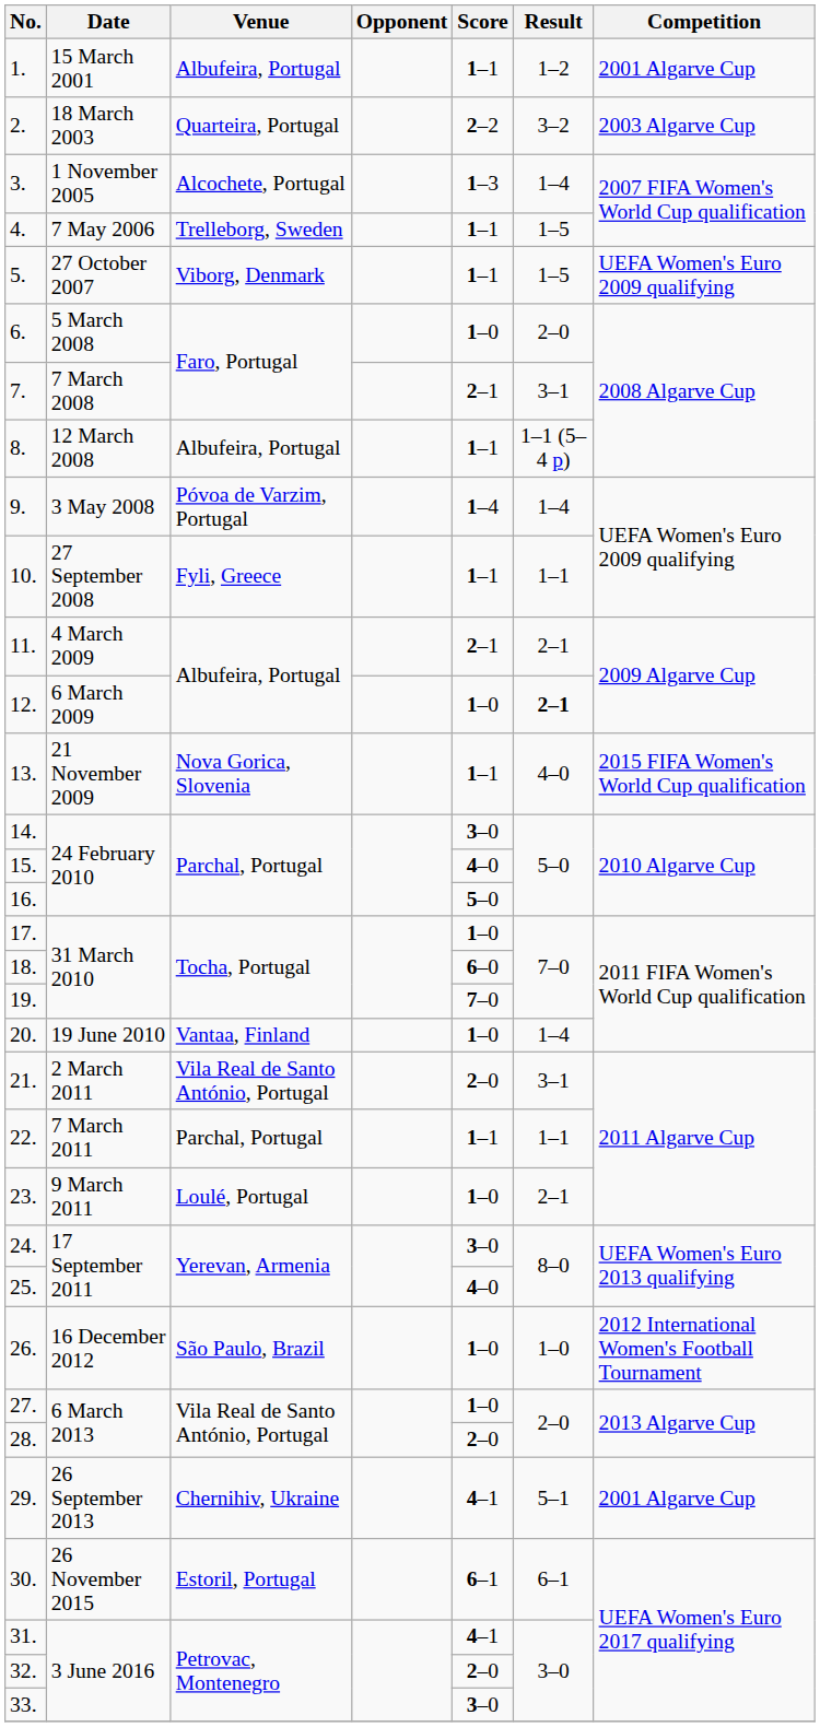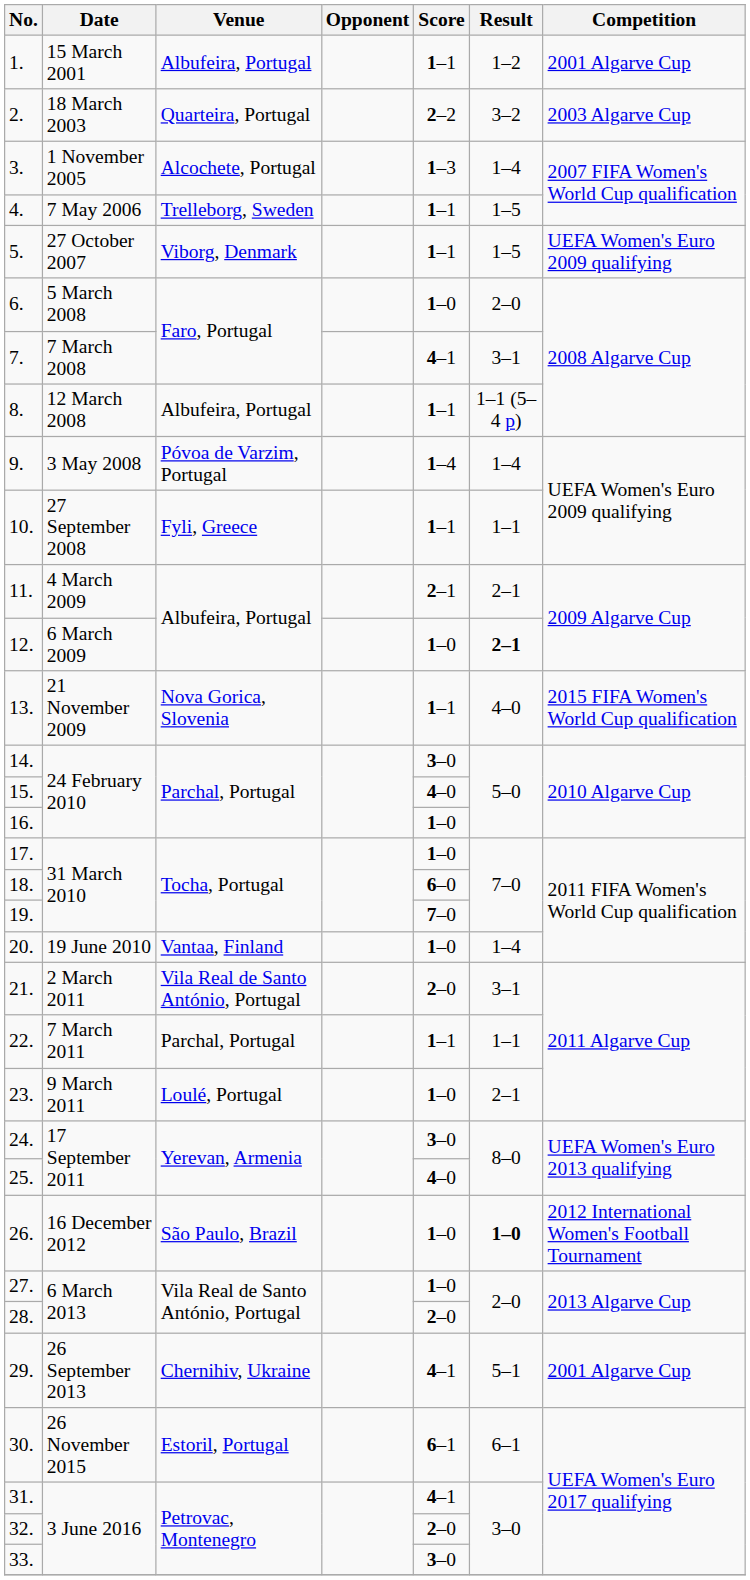 <table class="wikitable">
 <tr>
 <th>No.</th>
 <th>Date</th>
 <th>Venue</th>
 <th>Opponent</th>
 <th>Score</th>
 <th>Result</th>
 <th>Competition</th>
 </tr>
 <tr>
 <td>1.</td>
 <td>15 March 2001</td>
 <td><a href='#'>Albufeira</a>, <a href='#'>Portugal</a></td>
 <td></td>
 <td align=center><strong>1</strong>–1</td>
 <td align=center>1–2</td>
 <td><a href='#'>2001 Algarve Cup</a></td>
 </tr>
 <tr>
 <td>2.</td>
 <td>18 March 2003</td>
 <td><a href='#'>Quarteira</a>, Portugal</td>
 <td></td>
 <td align=center><strong>2</strong>–2</td>
 <td align=center>3–2</td>
 <td><a href='#'>2003 Algarve Cup</a></td>
 </tr>
 <tr>
 <td>3.</td>
 <td>1 November 2005</td>
 <td><a href='#'>Alcochete</a>, Portugal</td>
 <td></td>
 <td align=center><strong>1</strong>–3</td>
 <td align=center>1–4</td>
 <td rowspan=2><a href='#'>2007 FIFA Women's World Cup qualification</a></td>
 </tr>
 <tr>
 <td>4.</td>
 <td>7 May 2006</td>
 <td><a href='#'>Trelleborg</a>, <a href='#'>Sweden</a></td>
 <td></td>
 <td align=center><strong>1</strong>–1</td>
 <td align=center>1–5</td>
 </tr>
 <tr>
 <td>5.</td>
 <td>27 October 2007</td>
 <td><a href='#'>Viborg</a>, <a href='#'>Denmark</a></td>
 <td></td>
 <td align=center><strong>1</strong>–1</td>
 <td align=center>1–5</td>
 <td><a href='#'>UEFA Women's Euro 2009 qualifying</a></td>
 </tr>
 <tr>
 <td>6.</td>
 <td>5 March 2008</td>
 <td rowspan=2><a href='#'>Faro</a>, Portugal</td>
 <td></td>
 <td align=center><strong>1</strong>–0</td>
 <td align=center>2–0</td>
 <td rowspan=3><a href='#'>2008 Algarve Cup</a></td>
 </tr>
 <tr>
 <td>7.</td>
 <td>7 March 2008</td>
 <td></td>
-<td align=center><strong>2</strong>–1</td>
+<td align=center><strong>4</strong>–1</td>
 <td align=center>3–1</td>
 </tr>
 <tr>
 <td>8.</td>
 <td>12 March 2008</td>
 <td>Albufeira, Portugal</td>
 <td></td>
 <td align=center><strong>1</strong>–1</td>
 <td align=center>1–1 (5–4 <a href='#'>p</a>)</td>
 </tr>
 <tr>
 <td>9.</td>
 <td>3 May 2008</td>
 <td><a href='#'>Póvoa de Varzim</a>, Portugal</td>
 <td></td>
 <td align=center><strong>1</strong>–4</td>
 <td align=center>1–4</td>
 <td rowspan=2>UEFA Women's Euro 2009 qualifying</td>
 </tr>
 <tr>
 <td>10.</td>
 <td>27 September 2008</td>
 <td><a href='#'>Fyli</a>, <a href='#'>Greece</a></td>
 <td></td>
 <td align=center><strong>1</strong>–1</td>
 <td align=center>1–1</td>
 </tr>
 <tr>
 <td>11.</td>
 <td>4 March 2009</td>
 <td rowspan=2>Albufeira, Portugal</td>
 <td></td>
 <td align=center><strong>2</strong>–1</td>
 <td align=center>2–1</td>
 <td rowspan=2><a href='#'>2009 Algarve Cup</a></td>
 </tr>
 <tr>
 <td>12.</td>
 <td>6 March 2009</td>
 <td></td>
 <td align=center><strong>1</strong>–0</td>
 <td align=center><strong>2–1</strong></td>
 </tr>
 <tr>
 <td>13.</td>
 <td>21 November 2009</td>
 <td><a href='#'>Nova Gorica</a>, <a href='#'>Slovenia</a></td>
 <td></td>
 <td align=center><strong>1</strong>–1</td>
 <td align=center>4–0</td>
 <td><a href='#'>2015 FIFA Women's World Cup qualification</a></td>
 </tr>
 <tr>
 <td>14.</td>
 <td rowspan=3>24 February 2010</td>
 <td rowspan=3><a href='#'>Parchal</a>, Portugal</td>
 <td rowspan=3></td>
 <td align=center><strong>3</strong>–0</td>
 <td rowspan=3 align=center>5–0</td>
 <td rowspan=3><a href='#'>2010 Algarve Cup</a></td>
 </tr>
 <tr>
 <td>15.</td>
 <td align=center><strong>4</strong>–0</td>
 </tr>
 <tr>
 <td>16.</td>
-<td align=center><strong>5</strong>–0</td>
+<td align=center><strong>1</strong>–0</td>
 </tr>
 <tr>
 <td>17.</td>
 <td rowspan=3>31 March 2010</td>
 <td rowspan=3><a href='#'>Tocha</a>, Portugal</td>
 <td rowspan=3></td>
 <td align=center><strong>1</strong>–0</td>
 <td rowspan=3 align=center>7–0</td>
 <td rowspan=4>2011 FIFA Women's World Cup qualification</td>
 </tr>
 <tr>
 <td>18.</td>
 <td align=center><strong>6</strong>–0</td>
 </tr>
 <tr>
 <td>19.</td>
 <td align=center><strong>7</strong>–0</td>
 </tr>
 <tr>
 <td>20.</td>
 <td>19 June 2010</td>
 <td><a href='#'>Vantaa</a>, <a href='#'>Finland</a></td>
 <td></td>
 <td align=center><strong>1</strong>–0</td>
 <td align=center>1–4</td>
 </tr>
 <tr>
 <td>21.</td>
 <td>2 March 2011</td>
 <td><a href='#'>Vila Real de Santo António</a>, Portugal</td>
 <td></td>
 <td align=center><strong>2</strong>–0</td>
 <td align=center>3–1</td>
 <td rowspan=3><a href='#'>2011 Algarve Cup</a></td>
 </tr>
 <tr>
 <td>22.</td>
 <td>7 March 2011</td>
 <td>Parchal, Portugal</td>
 <td></td>
 <td align=center><strong>1</strong>–1</td>
 <td align=center>1–1</td>
 </tr>
 <tr>
 <td>23.</td>
 <td>9 March 2011</td>
 <td><a href='#'>Loulé</a>, Portugal</td>
 <td></td>
 <td align=center><strong>1</strong>–0</td>
 <td align=center>2–1</td>
 </tr>
 <tr>
 <td>24.</td>
 <td rowspan=2>17 September 2011</td>
 <td rowspan=2><a href='#'>Yerevan</a>, <a href='#'>Armenia</a></td>
 <td rowspan=2></td>
 <td align=center><strong>3</strong>–0</td>
 <td rowspan=2 align=center>8–0</td>
 <td rowspan=2><a href='#'>UEFA Women's Euro 2013 qualifying</a></td>
 </tr>
 <tr>
 <td>25.</td>
 <td align=center><strong>4</strong>–0</td>
 </tr>
 <tr>
 <td>26.</td>
 <td>16 December 2012</td>
 <td><a href='#'>São Paulo</a>, <a href='#'>Brazil</a></td>
 <td></td>
 <td align=center><strong>1</strong>–0</td>
-<td align=center>1–0</td>
+<td align=center><strong>1–0</strong></td>
 <td><a href='#'>2012 International Women's Football Tournament</a></td>
 </tr>
 <tr>
 <td>27.</td>
 <td rowspan=2>6 March 2013</td>
 <td rowspan=2>Vila Real de Santo António, Portugal</td>
 <td rowspan=2></td>
 <td align=center><strong>1</strong>–0</td>
 <td rowspan=2 align=center>2–0</td>
 <td rowspan=2><a href='#'>2013 Algarve Cup</a></td>
 </tr>
 <tr>
 <td>28.</td>
 <td align=center><strong>2</strong>–0</td>
 </tr>
 <tr>
 <td>29.</td>
 <td>26 September 2013</td>
 <td><a href='#'>Chernihiv</a>, <a href='#'>Ukraine</a></td>
 <td></td>
 <td align=center><strong>4</strong>–1</td>
 <td align=center>5–1</td>
 <td><a href='#'>2001 Algarve Cup</a></td>
 </tr>
 <tr>
 <td>30.</td>
 <td>26 November 2015</td>
 <td><a href='#'>Estoril</a>, <a href='#'>Portugal</a></td>
 <td></td>
 <td align=center><strong>6</strong>–1</td>
 <td align=center>6–1</td>
 <td rowspan=4><a href='#'>UEFA Women's Euro 2017 qualifying</a></td>
 </tr>
 <tr>
 <td>31.</td>
 <td rowspan=3>3 June 2016</td>
 <td rowspan=3><a href='#'>Petrovac</a>, <a href='#'>Montenegro</a></td>
 <td rowspan=3></td>
 <td align=center><strong>4</strong>–1</td>
 <td rowspan=3 align=center>3–0</td>
 </tr>
 <tr>
 <td>32.</td>
 <td align=center><strong>2</strong>–0</td>
 </tr>
 <tr>
 <td>33.</td>
 <td align=center><strong>3</strong>–0</td>
 </tr>
 <tr>
 </tr>
 </table>
